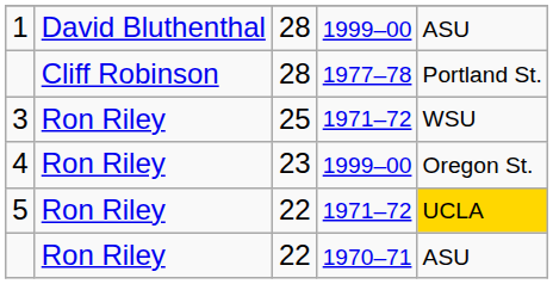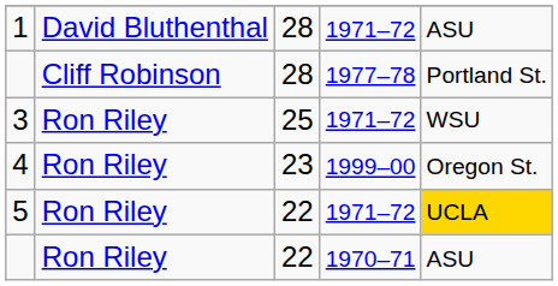 <table class="wikitable">
 <tr>
 </tr>
 <tr>
 <td>1</td>
 <td><a href='#'>David Bluthenthal</a></td>
 <td>28</td>
-<td style="font-size:80%;"><a href='#'>1999–00</a></td>
+<td style="font-size:80%;"><a href='#'>1971–72</a></td>
 <td style="font-size:80%;">ASU</td>
 </tr>
 <tr>
 <td></td>
 <td><a href='#'>Cliff Robinson</a></td>
 <td>28</td>
 <td style="font-size:80%;"><a href='#'>1977–78</a></td>
 <td style="font-size:80%;">Portland St.</td>
 </tr>
 <tr>
 <td>3</td>
 <td><a href='#'>Ron Riley</a></td>
 <td>25</td>
 <td style="font-size:80%;"><a href='#'>1971–72</a></td>
 <td style="font-size:80%;">WSU</td>
 </tr>
 <tr>
 <td>4</td>
 <td><a href='#'>Ron Riley</a></td>
 <td>23</td>
 <td style="font-size:80%;"><a href='#'>1999–00</a></td>
 <td style="font-size:80%;">Oregon St.</td>
 </tr>
 <tr>
 <td>5</td>
 <td><a href='#'>Ron Riley</a></td>
 <td>22</td>
 <td style="font-size:80%;"><a href='#'>1971–72</a></td>
 <td style="background: gold; font-size:80%;">UCLA</td>
 </tr>
 <tr>
 <td></td>
 <td><a href='#'>Ron Riley</a></td>
 <td>22</td>
 <td style="font-size:80%;"><a href='#'>1970–71</a></td>
 <td style="font-size:80%;">ASU</td>
 </tr>
 </table>
